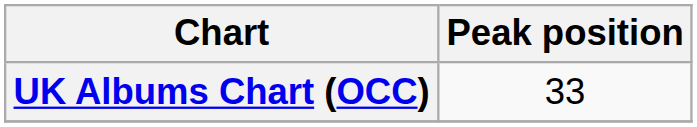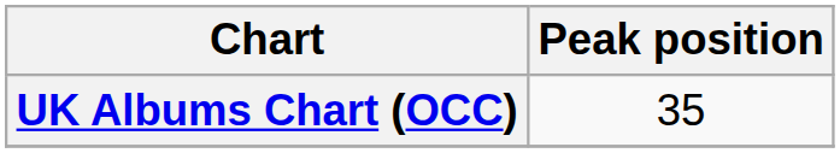 <table class="wikitable sortable plainrowheaders" style="text-align:center">
 <tr>
 <th scope="col">Chart</th>
 <th scope="col">Peak position</th>
 </tr>
 <tr>
 <th scope="row"><a href='#'>UK Albums Chart</a> (<a href='#'>OCC</a>)</th>
-<td>33</td>
+<td>35</td>
 </tr>
 <tr>
 </tr>
 </table>
